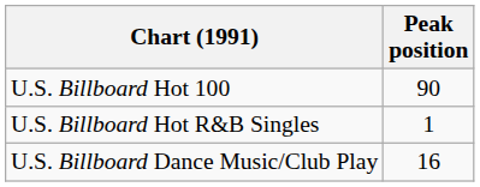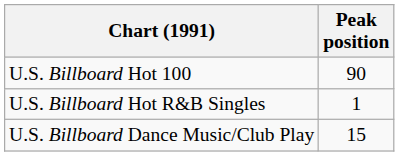 <table class="wikitable">
 <tr>
 <th>Chart (1991)</th>
 <th>Peak<br>position</th>
 </tr>
 <tr>
 <td>U.S. <em>Billboard</em> Hot 100</td>
 <td style="text-align:center;">90</td>
 </tr>
 <tr>
 <td>U.S. <em>Billboard</em> Hot R&B Singles</td>
 <td style="text-align:center;">1</td>
 </tr>
 <tr>
 <td>U.S. <em>Billboard</em> Dance Music/Club Play</td>
-<td style="text-align:center;">16</td>
+<td style="text-align:center;">15</td>
 </tr>
 </table>
